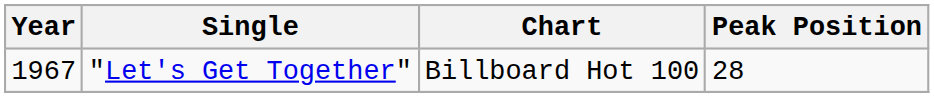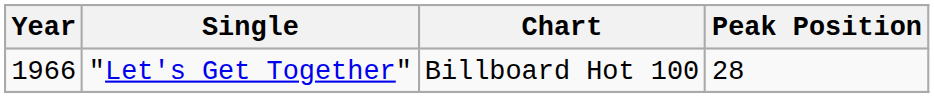 <table class="wikitable">
 <tr>
 <th align="left">Year</th>
 <th align="left">Single</th>
 <th align="left">Chart</th>
 <th align="left">Peak Position</th>
 </tr>
 <tr>
-<td align="left">1967</td>
+<td align="left">1966</td>
 <td align="left">"<a href='#'>Let's Get Together</a>"</td>
 <td align="left">Billboard Hot 100</td>
 <td align="left">28</td>
 </tr>
 <tr>
 </tr>
 </table>
